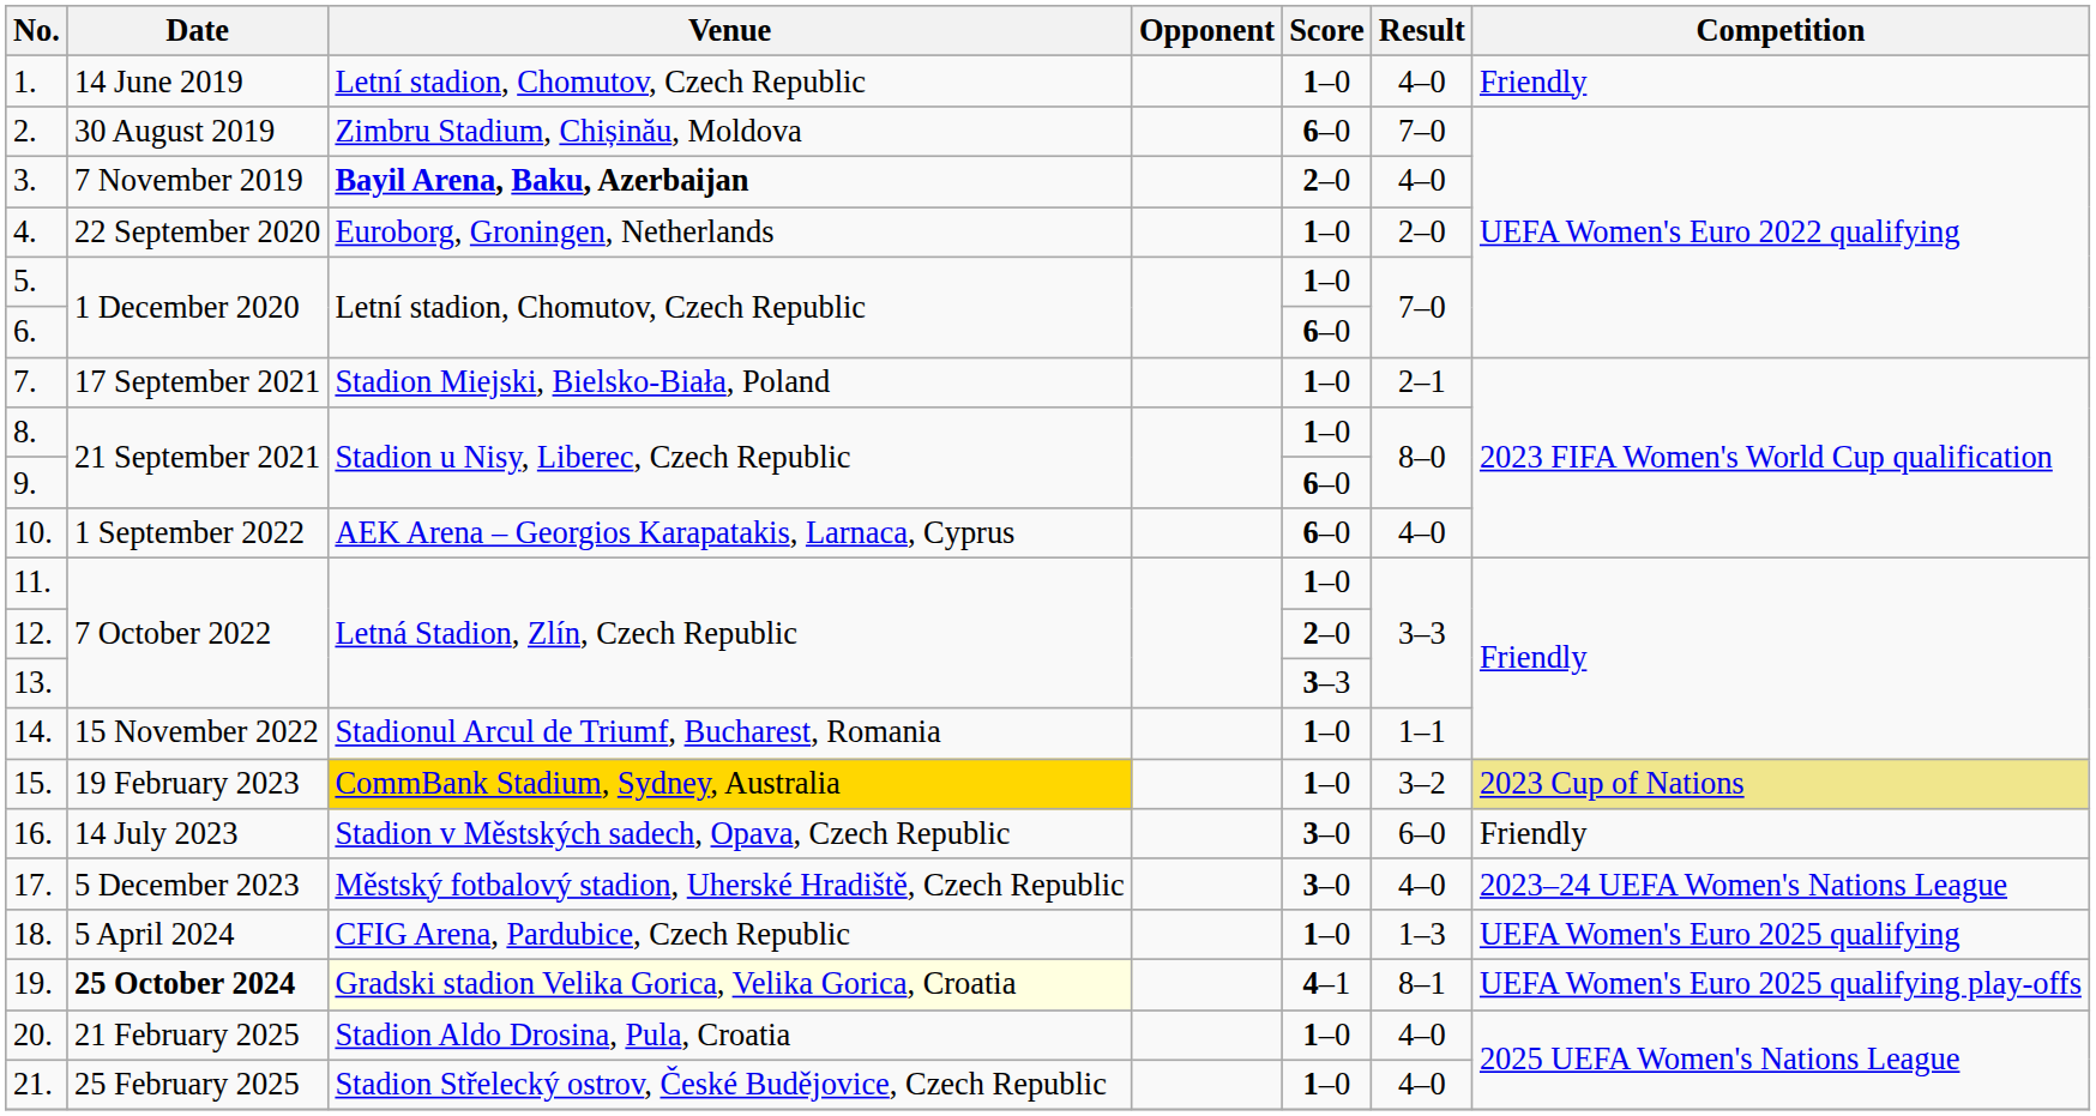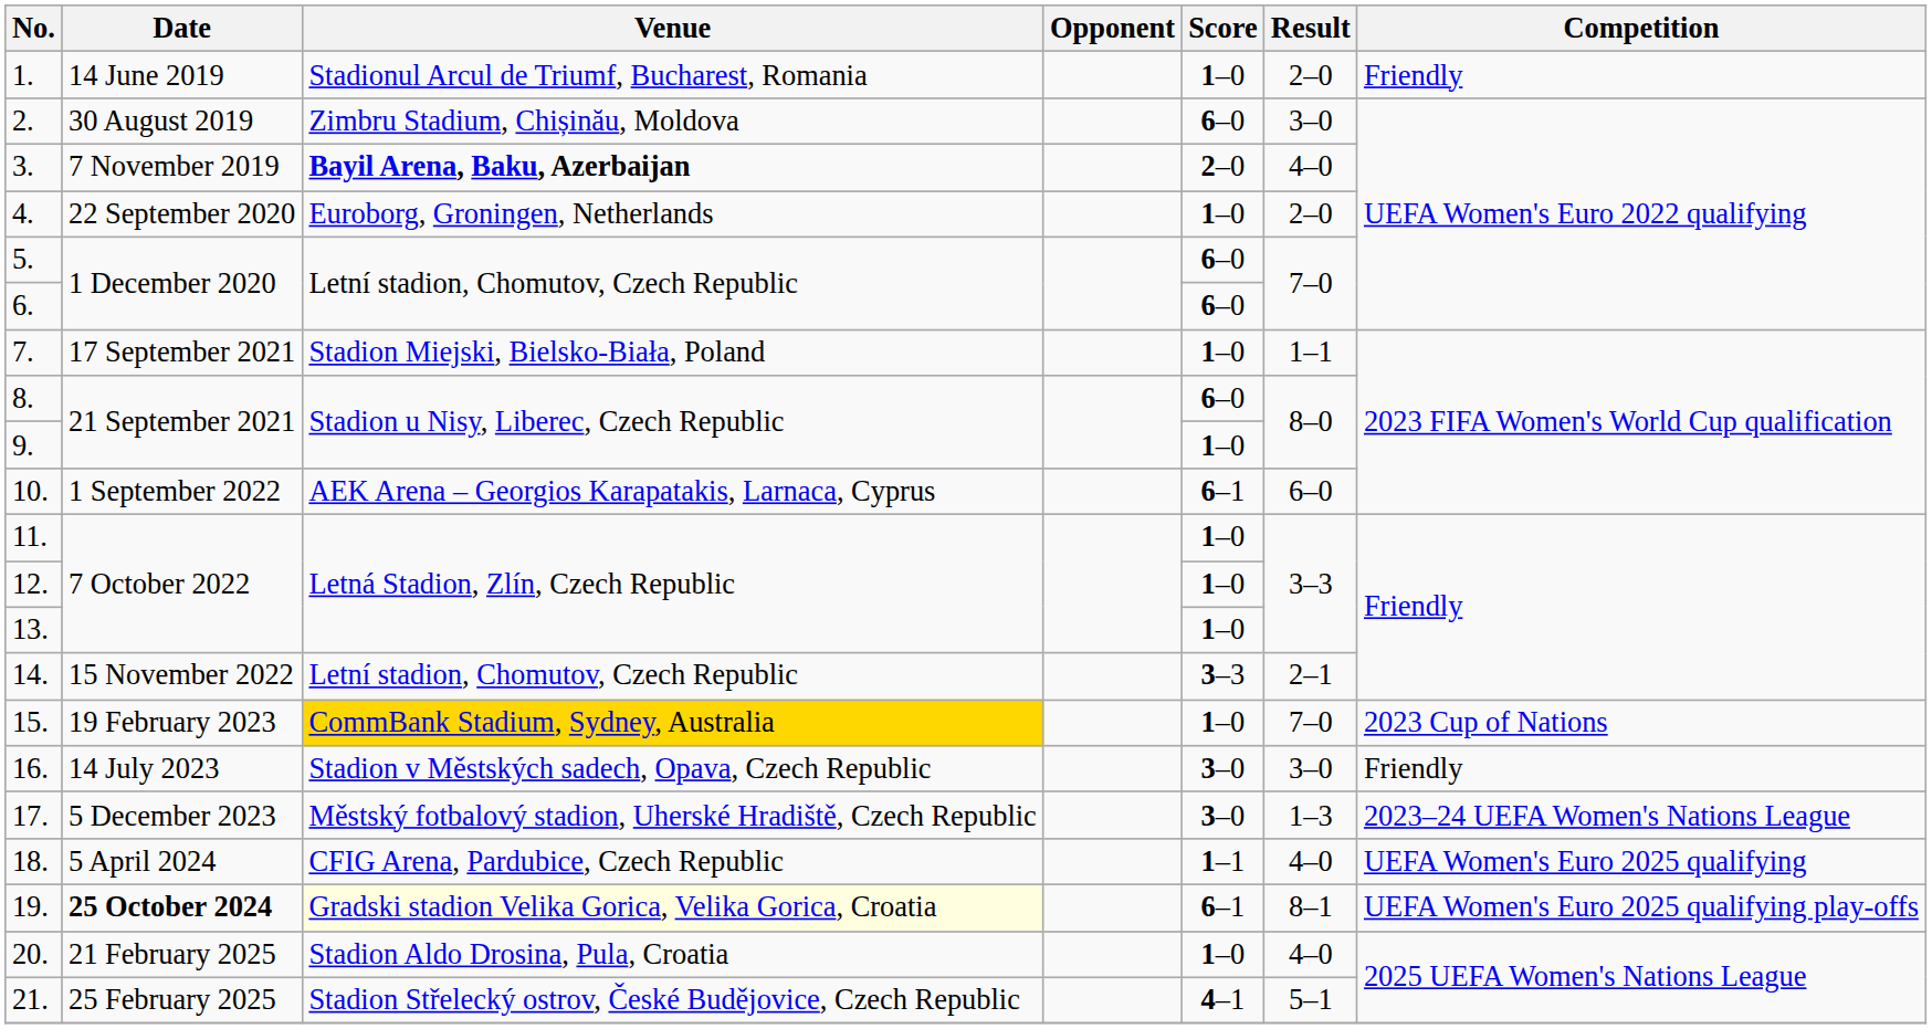 <table class="wikitable">
 <tr>
 <th>No.</th>
 <th>Date</th>
 <th>Venue</th>
 <th>Opponent</th>
 <th>Score</th>
 <th>Result</th>
 <th>Competition</th>
 </tr>
 <tr>
 <td>1.</td>
 <td>14 June 2019</td>
-<td><a href='#'>Letní stadion</a>, <a href='#'>Chomutov</a>, Czech Republic</td>
+<td><a href='#'>Stadionul Arcul de Triumf</a>, <a href='#'>Bucharest</a>, Romania</td>
 <td></td>
 <td align=center><strong>1</strong>–0</td>
-<td align=center>4–0</td>
+<td align=center>2–0</td>
 <td><a href='#'>Friendly</a></td>
 </tr>
 <tr>
 <td>2.</td>
 <td>30 August 2019</td>
 <td><a href='#'>Zimbru Stadium</a>, <a href='#'>Chișinău</a>, Moldova</td>
 <td></td>
 <td align=center><strong>6</strong>–0</td>
-<td align=center>7–0</td>
+<td align=center>3–0</td>
 <td rowspan="5"><a href='#'>UEFA Women's Euro 2022 qualifying</a></td>
 </tr>
 <tr>
 <td>3.</td>
 <td>7 November 2019</td>
 <td><strong><a href='#'>Bayil Arena</a>, <a href='#'>Baku</a>, Azerbaijan</strong></td>
 <td></td>
 <td align=center><strong>2</strong>–0</td>
 <td align=center>4–0</td>
 </tr>
 <tr>
 <td>4.</td>
 <td>22 September 2020</td>
 <td><a href='#'>Euroborg</a>, <a href='#'>Groningen</a>, Netherlands</td>
 <td></td>
 <td align=center><strong>1</strong>–0</td>
 <td align=center>2–0</td>
 </tr>
 <tr>
 <td>5.</td>
 <td rowspan="2">1 December 2020</td>
 <td rowspan="2">Letní stadion, Chomutov, Czech Republic</td>
 <td rowspan="2"></td>
-<td align=center><strong>1</strong>–0</td>
+<td align=center><strong>6</strong>–0</td>
 <td rowspan="2" align=center>7–0</td>
 </tr>
 <tr>
 <td>6.</td>
 <td align=center><strong>6</strong>–0</td>
 </tr>
 <tr>
 <td>7.</td>
 <td>17 September 2021</td>
 <td><a href='#'>Stadion Miejski</a>, <a href='#'>Bielsko-Biała</a>, Poland</td>
 <td></td>
 <td align=center><strong>1</strong>–0</td>
-<td align=center>2–1</td>
+<td align=center>1–1</td>
 <td rowspan=4><a href='#'>2023 FIFA Women's World Cup qualification</a></td>
 </tr>
 <tr>
 <td>8.</td>
 <td rowspan=2>21 September 2021</td>
 <td rowspan=2><a href='#'>Stadion u Nisy</a>, <a href='#'>Liberec</a>, Czech Republic</td>
 <td rowspan=2></td>
-<td align=center><strong>1</strong>–0</td>
+<td align=center><strong>6</strong>–0</td>
 <td rowspan=2 align=center>8–0</td>
 </tr>
 <tr>
 <td>9.</td>
-<td align=center><strong>6</strong>–0</td>
+<td align=center><strong>1</strong>–0</td>
 </tr>
 <tr>
 <td>10.</td>
 <td>1 September 2022</td>
 <td><a href='#'>AEK Arena – Georgios Karapatakis</a>, <a href='#'>Larnaca</a>, Cyprus</td>
 <td></td>
-<td align=center><strong>6</strong>–0</td>
-<td align=center>4–0</td>
+<td align=center><strong>6</strong>–1</td>
+<td align=center>6–0</td>
 </tr>
 <tr>
 <td>11.</td>
 <td rowspan=3>7 October 2022</td>
 <td rowspan=3><a href='#'>Letná Stadion</a>, <a href='#'>Zlín</a>, Czech Republic</td>
 <td rowspan=3></td>
 <td align=center><strong>1</strong>–0</td>
 <td rowspan=3 align=center>3–3</td>
 <td rowspan=4><a href='#'>Friendly</a></td>
 </tr>
 <tr>
 <td>12.</td>
-<td align=center><strong>2</strong>–0</td>
+<td align=center><strong>1</strong>–0</td>
 </tr>
 <tr>
 <td>13.</td>
-<td align=center><strong>3</strong>–3</td>
+<td align=center><strong>1</strong>–0</td>
 </tr>
 <tr>
 <td>14.</td>
 <td>15 November 2022</td>
-<td><a href='#'>Stadionul Arcul de Triumf</a>, <a href='#'>Bucharest</a>, Romania</td>
+<td><a href='#'>Letní stadion</a>, <a href='#'>Chomutov</a>, Czech Republic</td>
 <td></td>
-<td align=center><strong>1</strong>–0</td>
-<td align=center>1–1</td>
+<td align=center><strong>3</strong>–3</td>
+<td align=center>2–1</td>
 </tr>
 <tr>
 <td>15.</td>
 <td>19 February 2023</td>
 <td style="background: gold;"><a href='#'>CommBank Stadium</a>, <a href='#'>Sydney</a>, Australia</td>
 <td></td>
 <td align=center><strong>1</strong>–0</td>
-<td align=center>3–2</td>
-<td style="background: khaki;"><a href='#'>2023 Cup of Nations</a></td>
+<td align=center>7–0</td>
+<td><a href='#'>2023 Cup of Nations</a></td>
 </tr>
 <tr>
 <td>16.</td>
 <td>14 July 2023</td>
 <td><a href='#'>Stadion v Městských sadech</a>, <a href='#'>Opava</a>, Czech Republic</td>
 <td></td>
 <td align=center><strong>3</strong>–0</td>
-<td align=center>6–0</td>
+<td align=center>3–0</td>
 <td>Friendly</td>
 </tr>
 <tr>
 <td>17.</td>
 <td>5 December 2023</td>
 <td><a href='#'>Městský fotbalový stadion</a>, <a href='#'>Uherské Hradiště</a>, Czech Republic</td>
 <td></td>
 <td align=center><strong>3</strong>–0</td>
-<td align=center>4–0</td>
+<td align=center>1–3</td>
 <td><a href='#'>2023–24 UEFA Women's Nations League</a></td>
 </tr>
 <tr>
 <td>18.</td>
 <td>5 April 2024</td>
 <td><a href='#'>CFIG Arena</a>, <a href='#'>Pardubice</a>, Czech Republic</td>
 <td></td>
-<td align=center><strong>1</strong>–0</td>
-<td align=center>1–3</td>
+<td align=center><strong>1</strong>–1</td>
+<td align=center>4–0</td>
 <td><a href='#'>UEFA Women's Euro 2025 qualifying</a></td>
 </tr>
 <tr>
 <td>19.</td>
 <td><strong>25 October 2024</strong></td>
 <td style="background: lightyellow;"><a href='#'>Gradski stadion Velika Gorica</a>, <a href='#'>Velika Gorica</a>, Croatia</td>
 <td></td>
-<td align=center><strong>4</strong>–1</td>
+<td align=center><strong>6</strong>–1</td>
 <td align=center>8–1</td>
 <td><a href='#'>UEFA Women's Euro 2025 qualifying play-offs</a></td>
 </tr>
 <tr>
 <td>20.</td>
 <td>21 February 2025</td>
 <td><a href='#'>Stadion Aldo Drosina</a>, <a href='#'>Pula</a>, Croatia</td>
 <td></td>
 <td align=center><strong>1</strong>–0</td>
 <td align=center>4–0</td>
 <td rowspan=2><a href='#'>2025 UEFA Women's Nations League</a></td>
 </tr>
 <tr>
 <td>21.</td>
 <td>25 February 2025</td>
 <td><a href='#'>Stadion Střelecký ostrov</a>, <a href='#'>České Budějovice</a>, Czech Republic</td>
 <td></td>
-<td align=center><strong>1</strong>–0</td>
-<td align=center>4–0</td>
+<td align=center><strong>4</strong>–1</td>
+<td align=center>5–1</td>
 </tr>
 <tr>
 </tr>
 </table>
